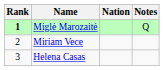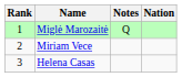 <table class="wikitable sortable" style="text-align:center">
 <tr>
 <th>Rank</th>
 <th>Name</th>
+<th>Notes</th>
 <th>Nation</th>
-<th>Notes</th>
 </tr>
 <tr bgcolor=bbffbb>
-<td><strong>1</strong></td>
+<td>1</td>
 <td align=left><a href='#'>Miglė Marozaitė</a></td>
+<td>Q</td>
 <td align=left></td>
-<td>Q</td>
 </tr>
 <tr>
 <td>2</td>
 <td align=left><a href='#'>Miriam Vece</a></td>
+<td></td>
 <td align=left></td>
-<td></td>
 </tr>
 <tr>
 <td>3</td>
 <td align=left><a href='#'>Helena Casas</a></td>
+<td></td>
 <td align=left></td>
-<td></td>
 </tr>
 </table>
